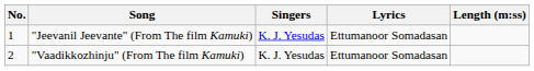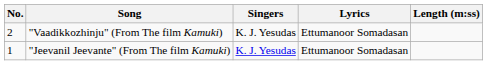 <table class="wikitable" style="font-size:95%;">
 <tr>
 <th>No.</th>
 <th>Song</th>
 <th>Singers</th>
 <th>Lyrics</th>
 <th>Length (m:ss)</th>
 </tr>
 <tr>
+<td>2</td>
+<td>"Vaadikkozhinju" (From The film <em>Kamuki</em>)</td>
+<td>K. J. Yesudas</td>
+<td>Ettumanoor Somadasan</td>
+<td></td>
+</tr>
+<tr>
 <td>1</td>
 <td>"Jeevanil Jeevante" (From The film <em>Kamuki</em>)</td>
 <td><a href='#'>K. J. Yesudas</a></td>
 <td>Ettumanoor Somadasan</td>
 <td></td>
 </tr>
-<tr>
-<td>2</td>
-<td>"Vaadikkozhinju" (From The film <em>Kamuki</em>)</td>
-<td>K. J. Yesudas</td>
-<td>Ettumanoor Somadasan</td>
-<td></td>
-</tr>
 </table>
